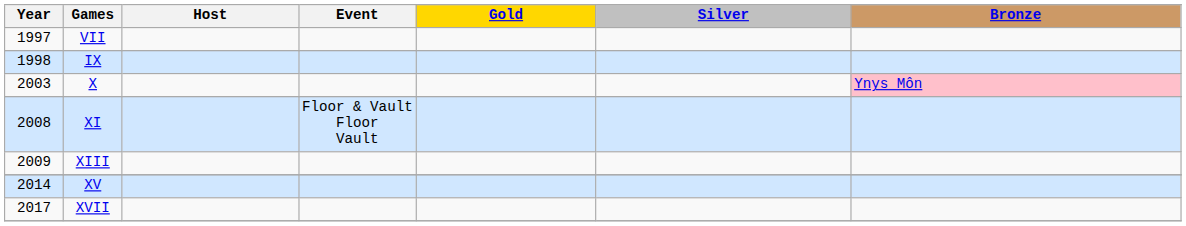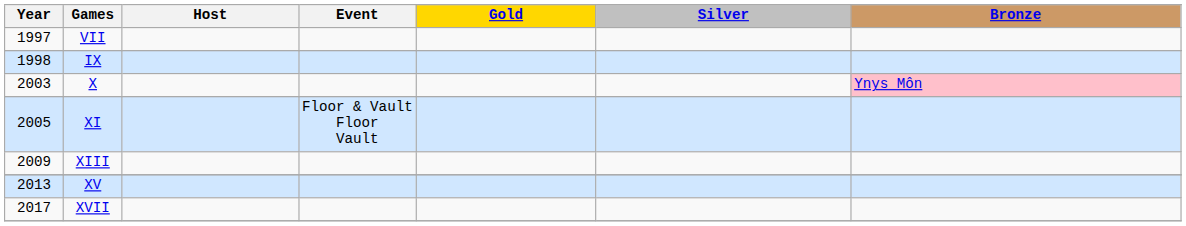 <table class="wikitable" style="text-align: center; font-size:95%;">
 <tr>
 <th rowspan="2" style="width:5%;">Year</th>
 <th rowspan="2" style="width:5%;">Games</th>
 <th rowspan="2" style="width:15%;">Host</th>
 <th rowspan="2" style="width:10%;">Event</th>
 </tr>
 <tr>
 <th style="background-color: gold"><a href='#'>Gold</a></th>
 <th style="background-color: silver"><a href='#'>Silver</a></th>
 <th style="background-color: #CC9966"><a href='#'>Bronze</a></th>
 </tr>
 <tr>
 <td>1997</td>
 <td align=center><a href='#'>VII</a></td>
 <td align= "left"></td>
 <td></td>
 <td align= "left"></td>
 <td align= "left"></td>
 <td align= "left"></td>
 </tr>
 <tr>
 </tr>
 <tr style="text-align:center; background:#d0e7ff;">
 <td>1998</td>
 <td align=center><a href='#'>IX</a></td>
 <td align= "left"></td>
 <td></td>
 <td align= "left"></td>
 <td align= "left"></td>
 <td align= "left"></td>
 </tr>
 <tr>
 <td>2003</td>
 <td align=center><a href='#'>X</a></td>
 <td align= "left"></td>
 <td></td>
 <td align= "left"></td>
 <td align= "left"></td>
 <td align= "left" style="background: pink;"> <a href='#'>Ynys Môn</a></td>
 </tr>
 <tr>
 </tr>
 <tr style="text-align:center; background:#d0e7ff;">
-<td>2008</td>
+<td>2005</td>
 <td align=center><a href='#'>XI</a></td>
 <td align= "left"></td>
 <td>Floor & Vault <br> Floor <br> Vault</td>
 <td align= "left"> <br>  <br>  </td>
 <td align= "left"> <br>  <br> <br></td>
 <td align= "left"> <br>  <br> </td>
 </tr>
 <tr>
 <td>2009</td>
 <td align=center><a href='#'>XIII</a></td>
 <td align= "left"></td>
 <td></td>
 <td align= "left"></td>
 <td align= "left"></td>
 <td></td>
 </tr>
 <tr>
 </tr>
 <tr style="text-align:center; background:#d0e7ff;">
-<td>2014</td>
+<td>2013</td>
 <td align=center><a href='#'>XV</a></td>
 <td align= "left"></td>
 <td></td>
 <td align= "left"></td>
 <td align= "left"></td>
 <td></td>
 </tr>
 <tr>
 <td>2017</td>
 <td align=center><a href='#'>XVII</a></td>
 <td align= "left"></td>
 <td></td>
 <td align= "left"></td>
 <td align= "left"></td>
 <td align= "left"></td>
 </tr>
 <tr>
 </tr>
 </table>
